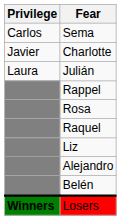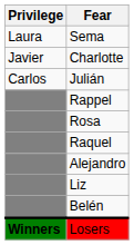 <table class=wikitable>
 <tr>
 <th>Privilege</th>
 <th>Fear</th>
 </tr>
 <tr>
-<td>Carlos</td>
+<td>Laura</td>
 <td>Sema</td>
 </tr>
 <tr>
 <td>Javier</td>
 <td>Charlotte</td>
 </tr>
 <tr>
-<td>Laura</td>
+<td>Carlos</td>
 <td>Julián</td>
 </tr>
 <tr>
 <td style="background-color: grey;"></td>
 <td>Rappel</td>
 </tr>
 <tr>
 <td style="background-color: grey;"></td>
 <td>Rosa</td>
 </tr>
 <tr>
 <td style="background-color: grey;"></td>
 <td>Raquel</td>
 </tr>
 <tr>
 <td style="background-color: grey;"></td>
-<td>Liz</td>
+<td>Alejandro</td>
 </tr>
 <tr>
 <td style="background-color: grey;"></td>
-<td>Alejandro</td>
+<td>Liz</td>
 </tr>
 <tr style="border-bottom:3px solid black;">
 <td style="background-color: grey;"></td>
 <td>Belén</td>
 </tr>
 <tr>
 <td style="background-color: green;"><strong>Winners</strong></td>
 <td style="background-color: red;">Losers</td>
 </tr>
 </table>
